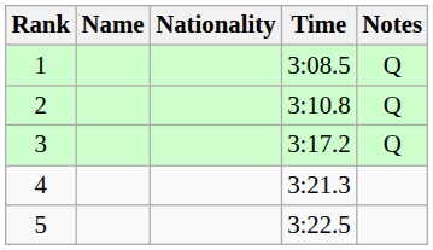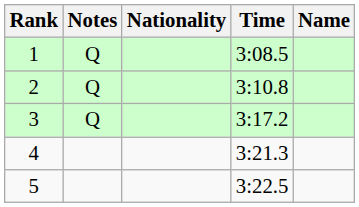 <table class="wikitable sortable" style="text-align:center">
 <tr>
 <th>Rank</th>
-<th>Name</th>
+<th class="unsortable">Notes</th>
 <th>Nationality</th>
 <th>Time</th>
-<th class="unsortable">Notes</th>
+<th>Name</th>
 </tr>
 <tr bgcolor="#ccffcc">
 <td>1</td>
-<td align="left"></td>
+<td>Q</td>
 <td align="left"></td>
 <td>3:08.5</td>
-<td>Q</td>
+<td align="left"></td>
 </tr>
 <tr bgcolor="#ccffcc">
 <td>2</td>
-<td align="left"></td>
+<td>Q</td>
 <td align="left"></td>
 <td>3:10.8</td>
-<td>Q</td>
+<td align="left"></td>
 </tr>
 <tr bgcolor="#ccffcc">
 <td>3</td>
-<td align="left"></td>
+<td>Q</td>
 <td align="left"></td>
 <td>3:17.2</td>
-<td>Q</td>
+<td align="left"></td>
 </tr>
 <tr>
 <td>4</td>
-<td align="left"></td>
+<td></td>
 <td align="left"></td>
 <td>3:21.3</td>
-<td></td>
+<td align="left"></td>
 </tr>
 <tr>
 <td>5</td>
-<td align="left"></td>
+<td></td>
 <td align="left"></td>
 <td>3:22.5</td>
-<td></td>
+<td align="left"></td>
 </tr>
 </table>
